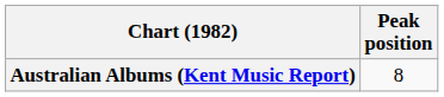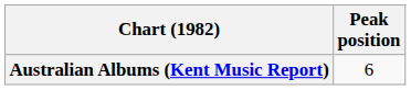 <table class="wikitable sortable plainrowheaders">
 <tr>
 <th scope="col">Chart (1982)</th>
 <th scope="col">Peak<br> position</th>
 </tr>
 <tr>
 <th scope="row">Australian Albums (<a href='#'>Kent Music Report</a>)</th>
-<td style="text-align:center;">8</td>
+<td style="text-align:center;">6</td>
 </tr>
 </table>
